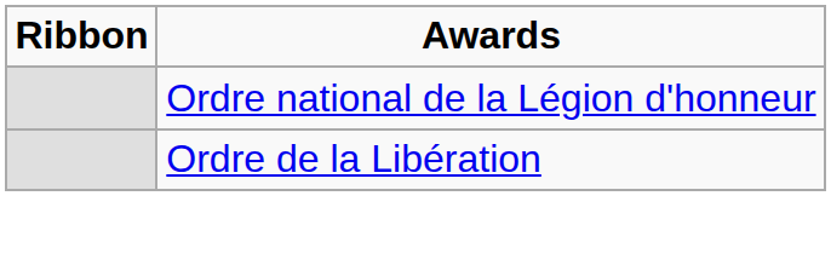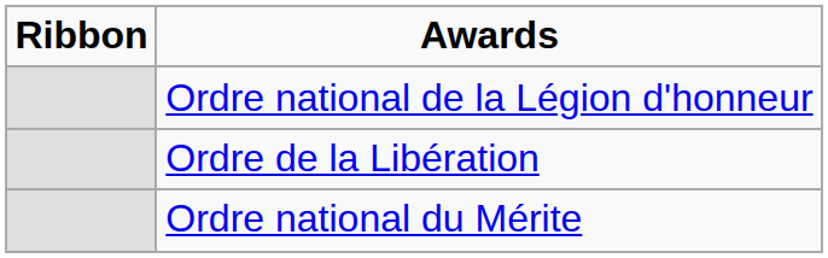 <table class="wikitable">
 <tr>
 <td align=center><strong>Ribbon</strong></td>
 <td align=center><strong>Awards</strong></td>
 </tr>
 <tr>
 <td bgcolor="#DFDFDF"></td>
 <td><a href='#'>Ordre national de la Légion d'honneur</a></td>
 </tr>
 <tr>
 <td bgcolor="#DFDFDF"></td>
 <td><a href='#'>Ordre de la Libération</a></td>
 </tr>
 <tr>
+<td bgcolor="#DFDFDF"></td>
+<td><a href='#'>Ordre national du Mérite</a></td>
+</tr>
+<tr>
 </tr>
 </table>
